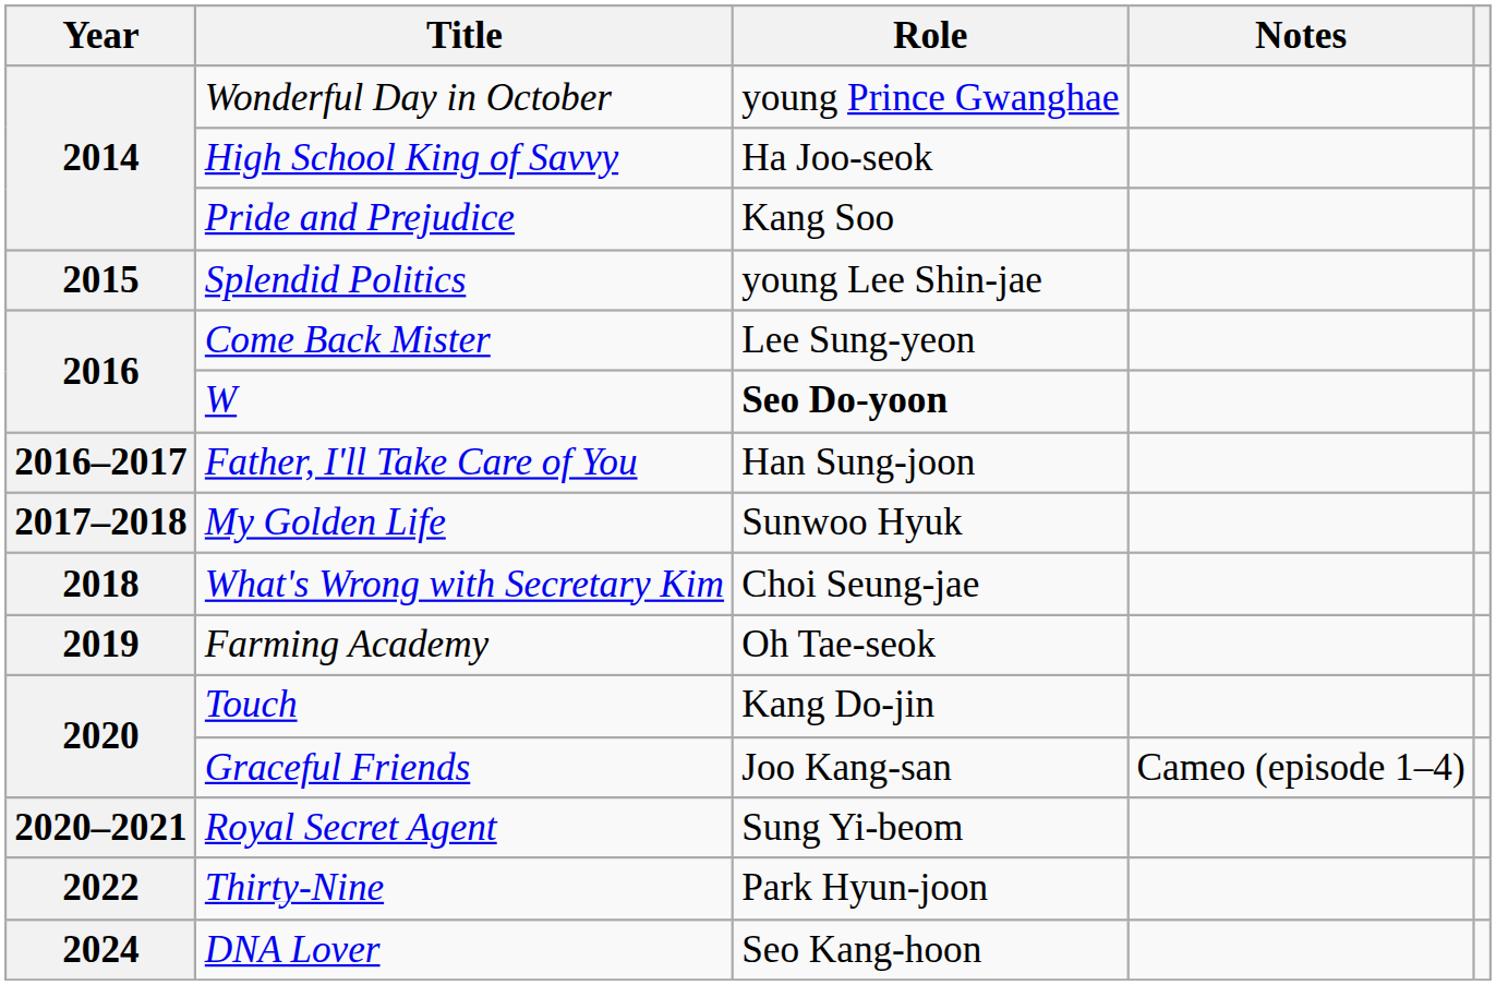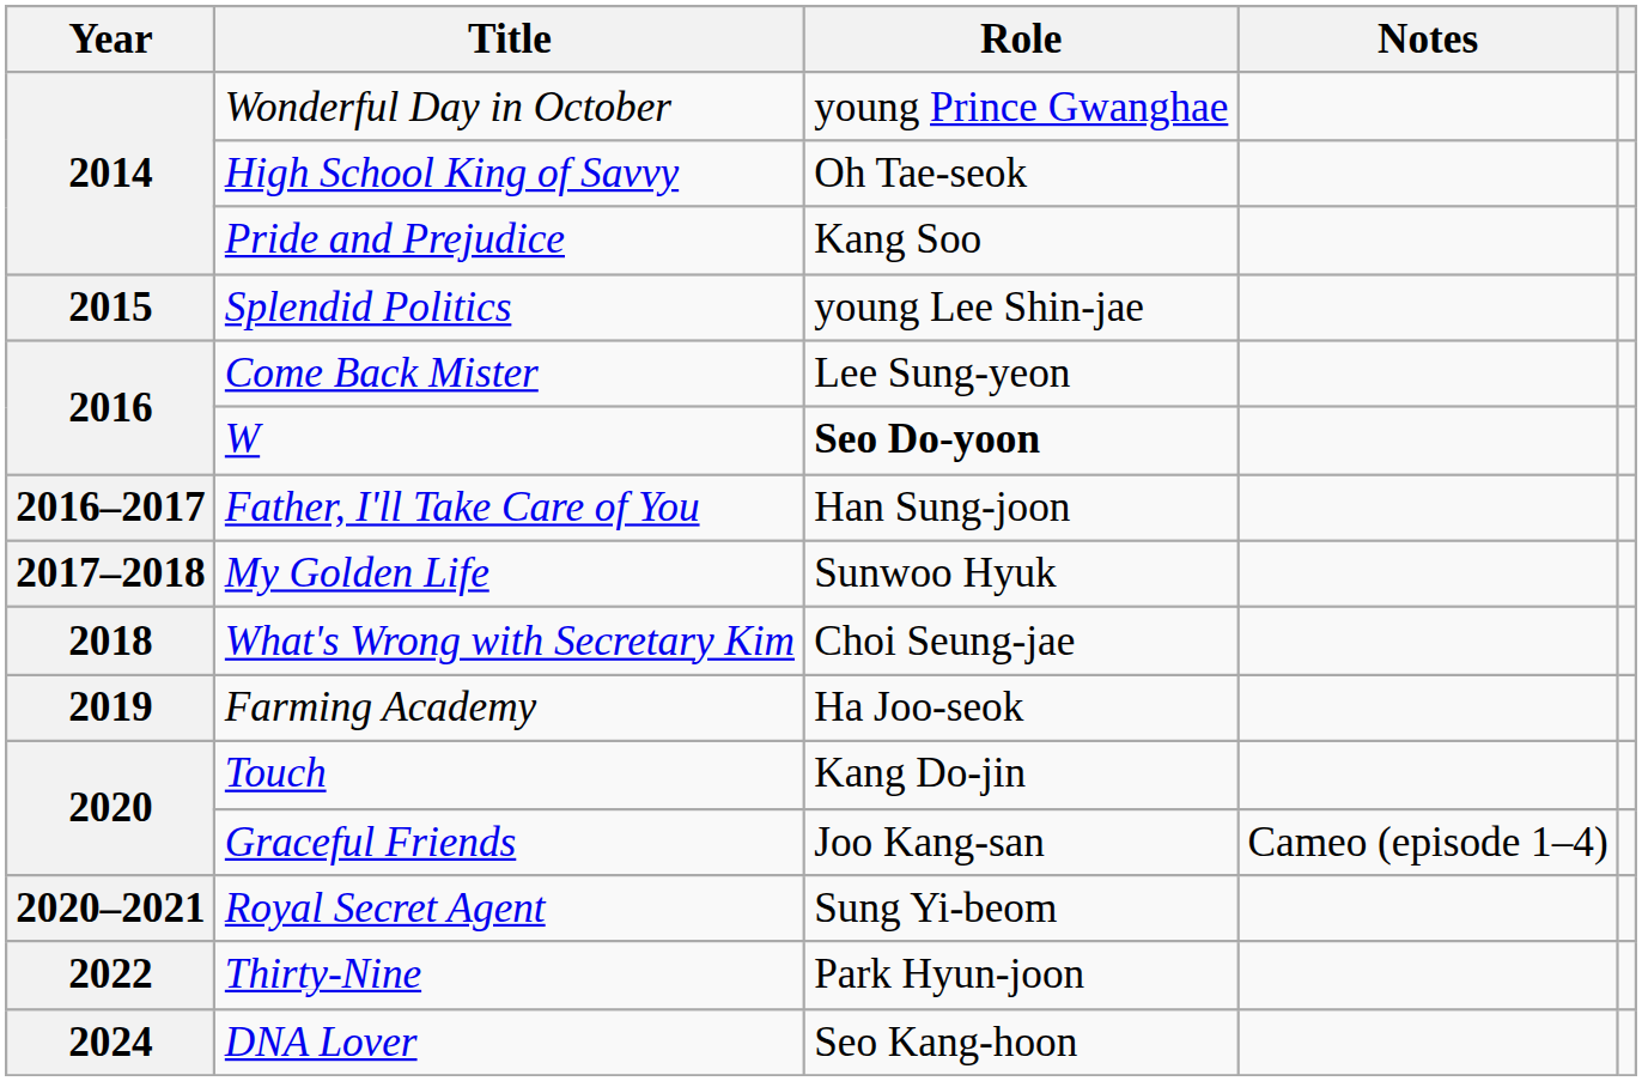 <table class="wikitable sortable plainrowheaders">
 <tr>
 <th scope="col">Year</th>
 <th scope="col">Title</th>
 <th scope="col">Role</th>
 <th scope="col">Notes</th>
 <th scope="col" class="unsortable"></th>
 </tr>
 <tr>
 <th scope="row" rowspan=3>2014</th>
 <td><em>Wonderful Day in October</em></td>
 <td>young <a href='#'>Prince Gwanghae</a></td>
 <td></td>
 <td></td>
 </tr>
 <tr>
 <td><em><a href='#'>High School King of Savvy</a></em></td>
-<td>Ha Joo-seok</td>
+<td>Oh Tae-seok</td>
 <td></td>
 <td></td>
 </tr>
 <tr>
 <td><em><a href='#'>Pride and Prejudice</a></em></td>
 <td>Kang Soo</td>
 <td></td>
 <td></td>
 </tr>
 <tr>
 <th scope="row">2015</th>
 <td><em><a href='#'>Splendid Politics</a></em></td>
 <td>young Lee Shin-jae</td>
 <td></td>
 <td></td>
 </tr>
 <tr>
 <th scope="row" rowspan="2">2016</th>
 <td><em><a href='#'>Come Back Mister</a></em></td>
 <td>Lee Sung-yeon</td>
 <td></td>
 <td></td>
 </tr>
 <tr>
 <td><em><a href='#'>W</a></em></td>
 <td><strong>Seo Do-yoon</strong></td>
 <td></td>
 <td></td>
 </tr>
 <tr>
 <th scope="row">2016–2017</th>
 <td><em><a href='#'>Father, I'll Take Care of You</a></em></td>
 <td>Han Sung-joon</td>
 <td></td>
 <td></td>
 </tr>
 <tr>
 <th scope="row">2017–2018</th>
 <td><em><a href='#'>My Golden Life</a></em></td>
 <td>Sunwoo Hyuk</td>
 <td></td>
 <td></td>
 </tr>
 <tr>
 <th scope="row">2018</th>
 <td><em><a href='#'>What's Wrong with Secretary Kim</a></em></td>
 <td>Choi Seung-jae</td>
 <td></td>
 <td></td>
 </tr>
 <tr>
 <th scope="row">2019</th>
 <td><em>Farming Academy</em></td>
-<td>Oh Tae-seok</td>
+<td>Ha Joo-seok</td>
 <td></td>
 <td></td>
 </tr>
 <tr>
 <th scope="row" rowspan=2>2020</th>
 <td><em><a href='#'>Touch</a></em></td>
 <td>Kang Do-jin</td>
 <td></td>
 <td></td>
 </tr>
 <tr>
 <td><em><a href='#'>Graceful Friends</a></em></td>
 <td>Joo Kang-san</td>
 <td>Cameo  (episode 1–4)</td>
 <td></td>
 </tr>
 <tr>
 <th scope="row">2020–2021</th>
 <td><em><a href='#'>Royal Secret Agent</a></em></td>
 <td>Sung Yi-beom</td>
 <td></td>
 <td></td>
 </tr>
 <tr>
 <th scope="row">2022</th>
 <td><em><a href='#'>Thirty-Nine</a></em></td>
 <td>Park Hyun-joon</td>
 <td></td>
 <td></td>
 </tr>
 <tr>
 <th scope="row">2024</th>
 <td><em><a href='#'>DNA Lover</a></em></td>
 <td>Seo Kang-hoon</td>
 <td></td>
 <td></td>
 </tr>
 </table>
